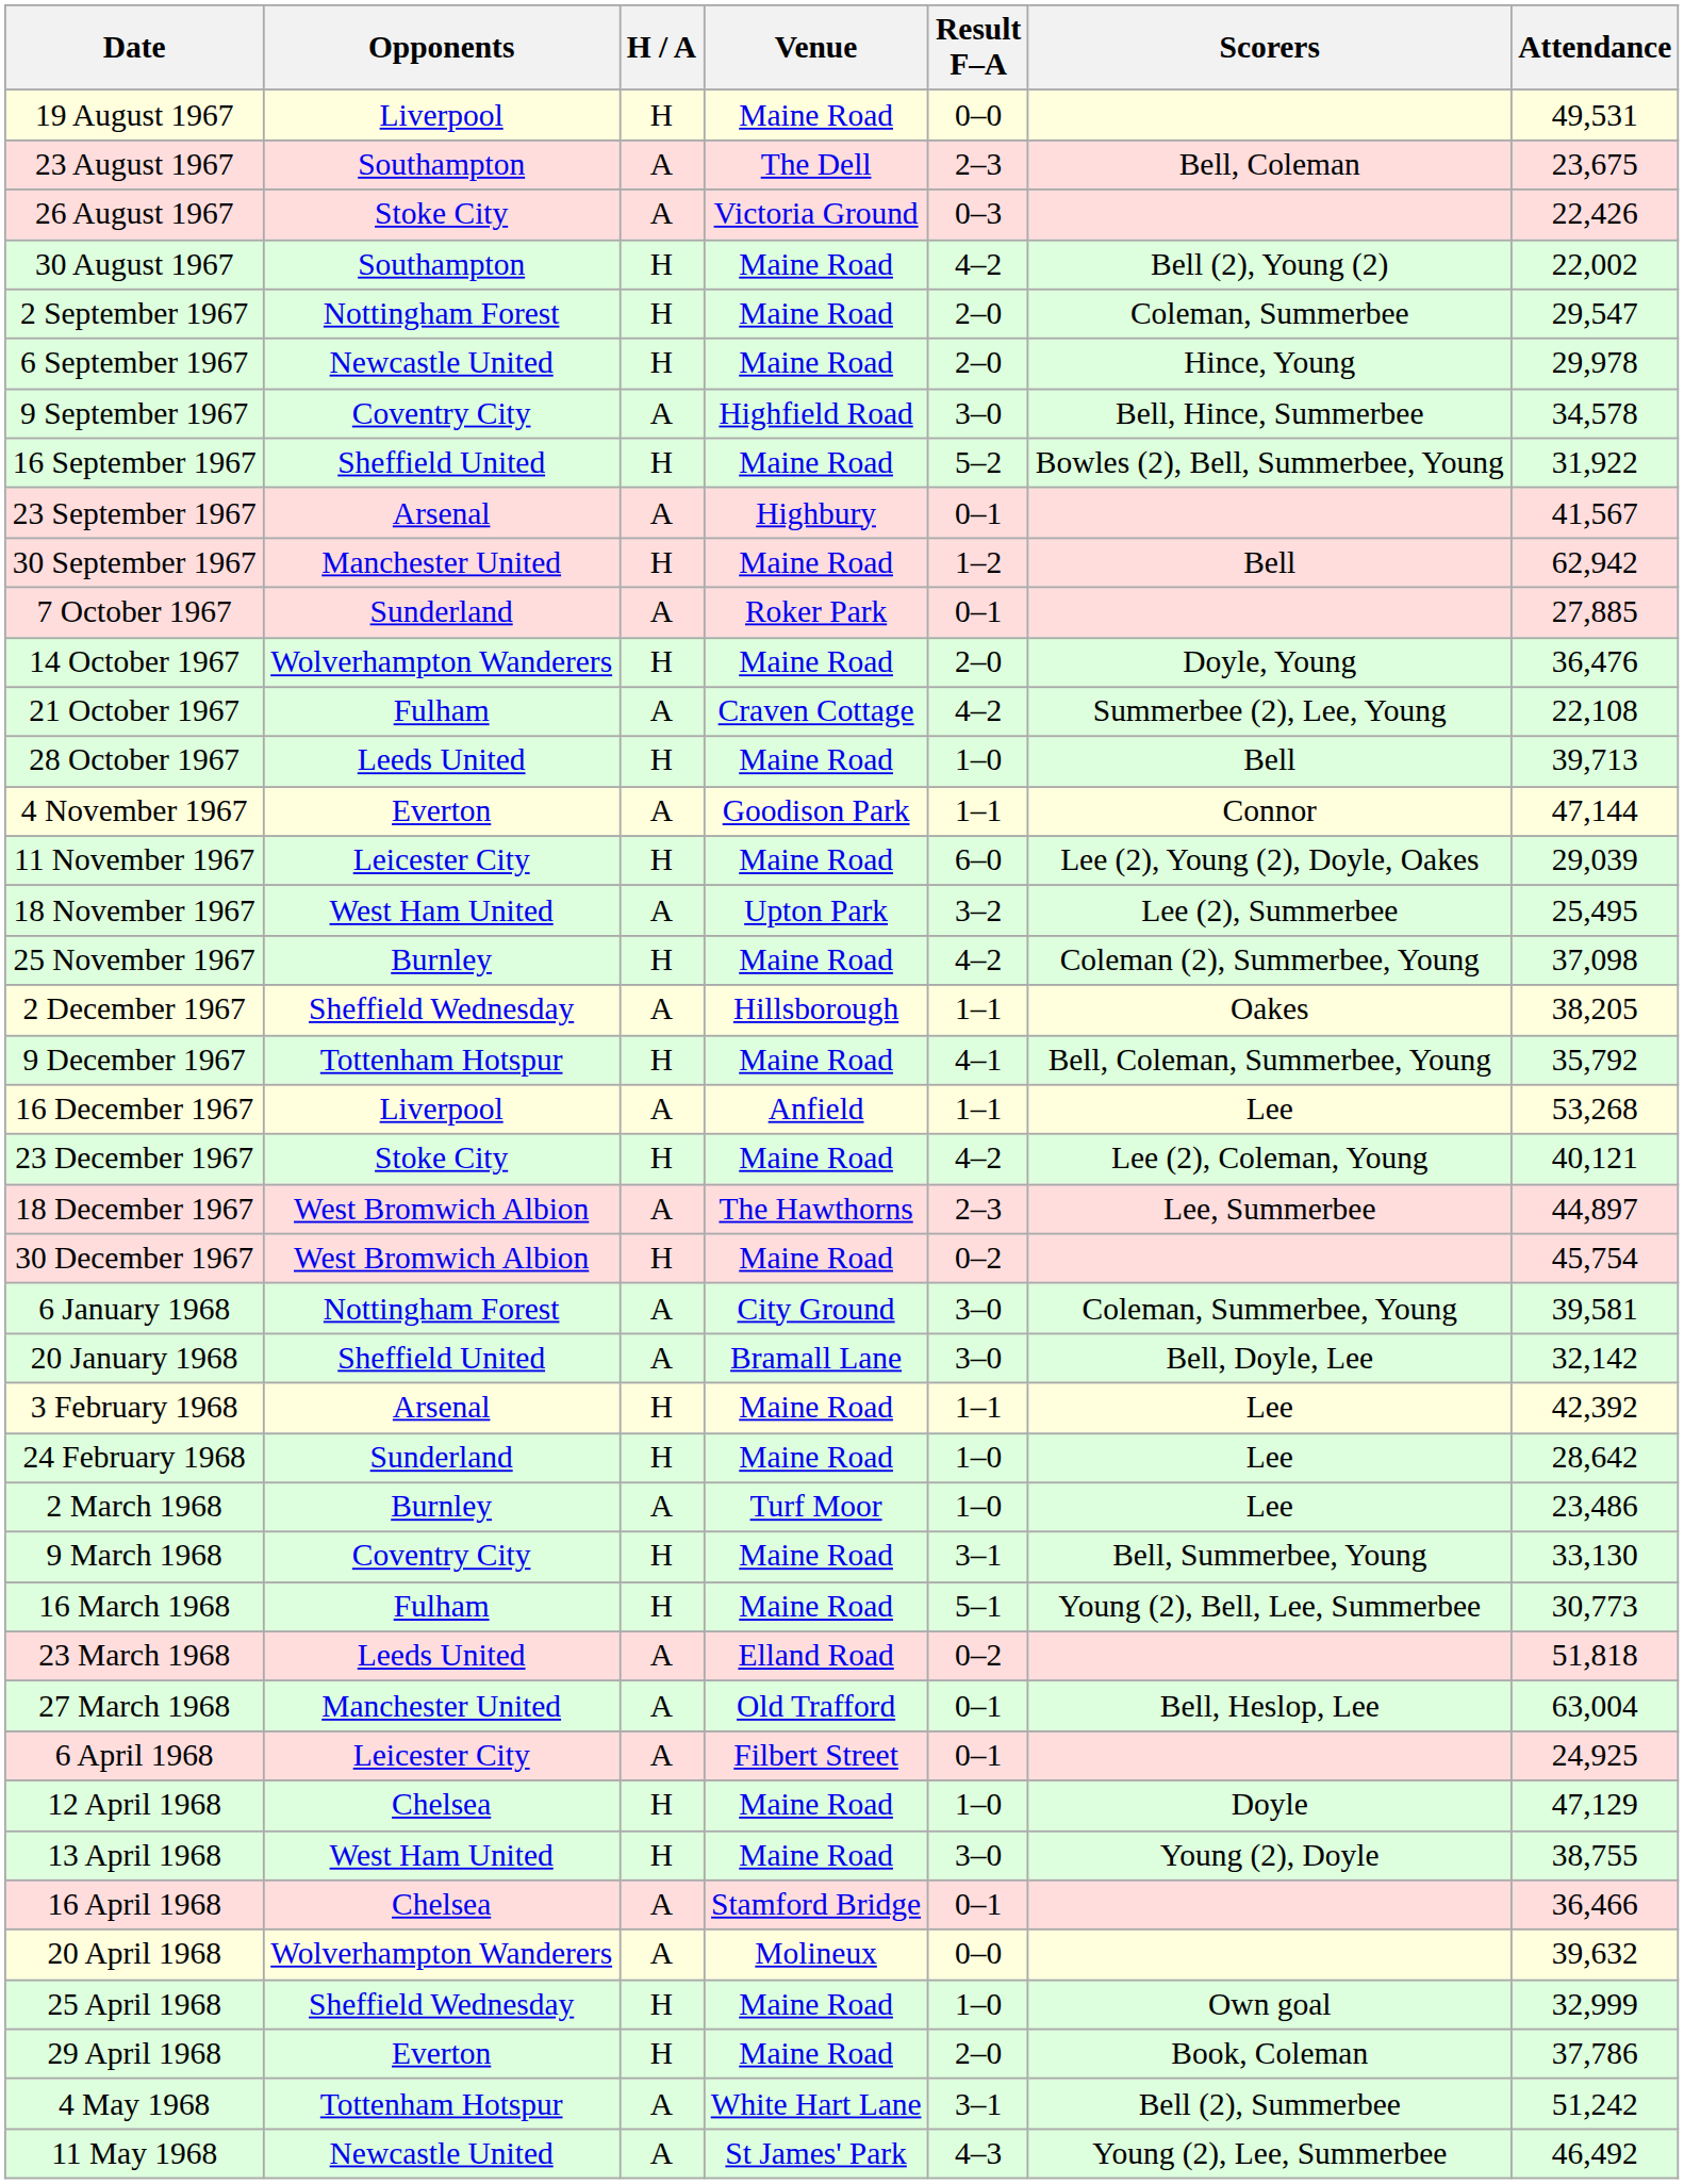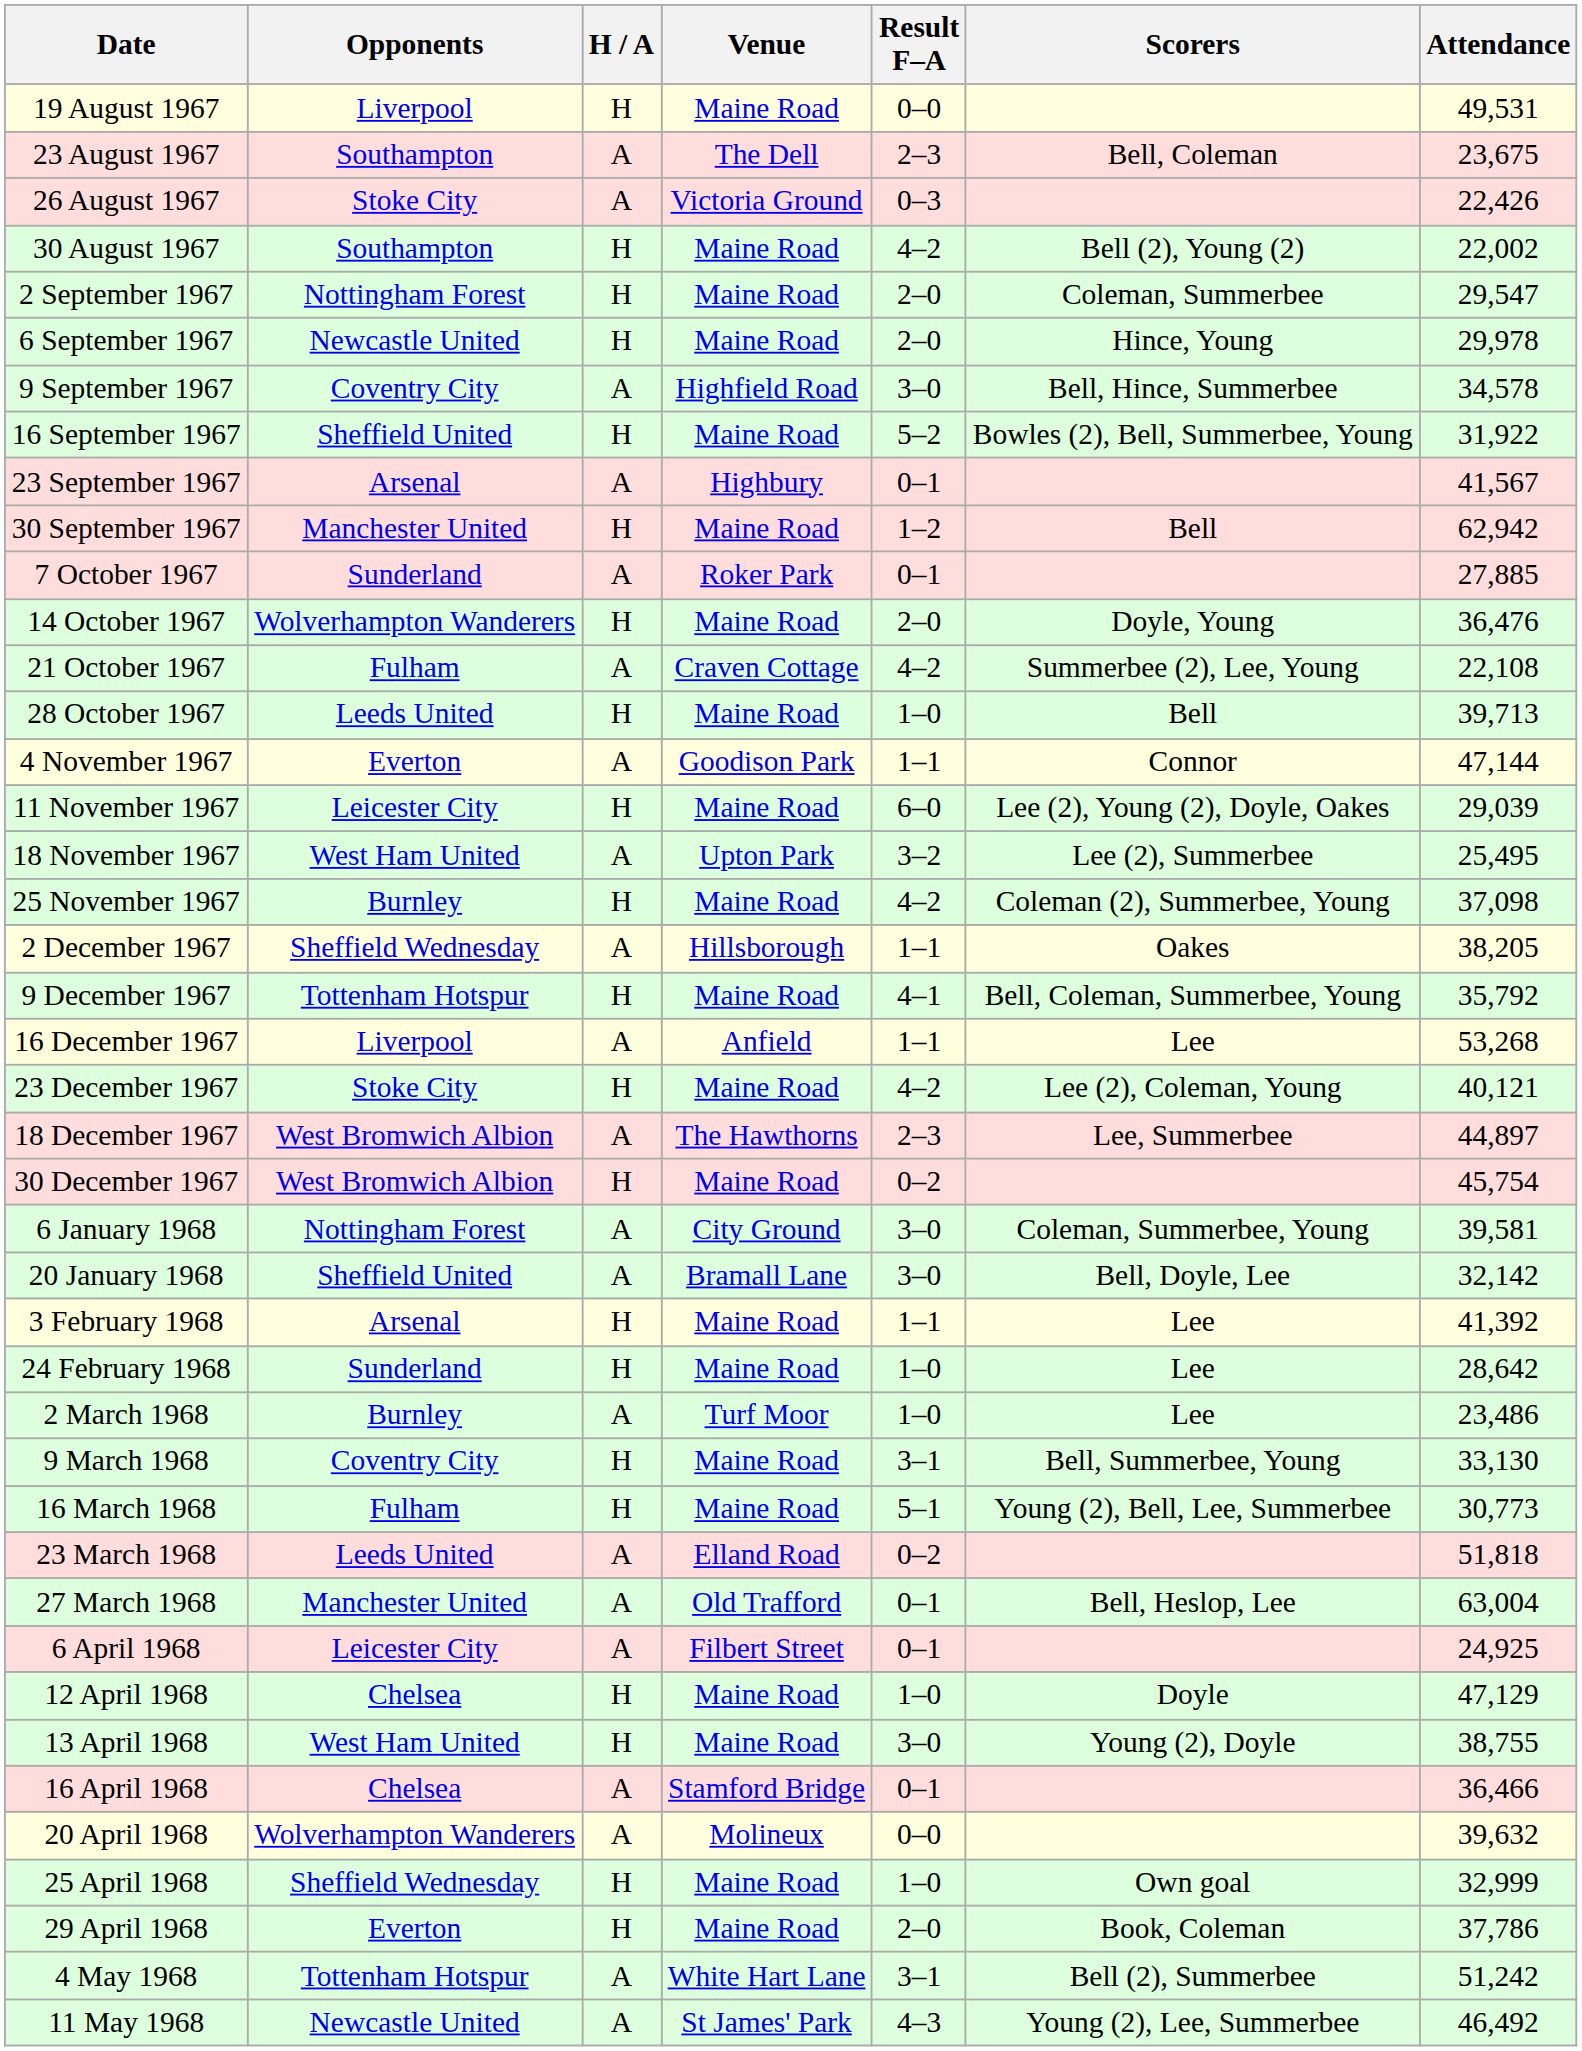 <table class="wikitable" style="text-align:center">
 <tr>
 <th>Date</th>
 <th>Opponents</th>
 <th>H / A</th>
 <th>Venue</th>
 <th>Result<br>F–A</th>
 <th>Scorers</th>
 <th>Attendance</th>
 </tr>
 <tr bgcolor="#ffffdd">
 <td>19 August 1967</td>
 <td><a href='#'>Liverpool</a></td>
 <td>H</td>
 <td><a href='#'>Maine Road</a></td>
 <td>0–0</td>
 <td></td>
 <td>49,531</td>
 </tr>
 <tr bgcolor="#ffdddd">
 <td>23 August 1967</td>
 <td><a href='#'>Southampton</a></td>
 <td>A</td>
 <td><a href='#'>The Dell</a></td>
 <td>2–3</td>
 <td>Bell, Coleman</td>
 <td>23,675</td>
 </tr>
 <tr bgcolor="#ffdddd">
 <td>26 August 1967</td>
 <td><a href='#'>Stoke City</a></td>
 <td>A</td>
 <td><a href='#'>Victoria Ground</a></td>
 <td>0–3</td>
 <td></td>
 <td>22,426</td>
 </tr>
 <tr bgcolor="#ddffdd">
 <td>30 August 1967</td>
 <td><a href='#'>Southampton</a></td>
 <td>H</td>
 <td><a href='#'>Maine Road</a></td>
 <td>4–2</td>
 <td>Bell (2), Young (2)</td>
 <td>22,002</td>
 </tr>
 <tr bgcolor="#ddffdd">
 <td>2 September 1967</td>
 <td><a href='#'>Nottingham Forest</a></td>
 <td>H</td>
 <td><a href='#'>Maine Road</a></td>
 <td>2–0</td>
 <td>Coleman, Summerbee</td>
 <td>29,547</td>
 </tr>
 <tr bgcolor="#ddffdd">
 <td>6 September 1967</td>
 <td><a href='#'>Newcastle United</a></td>
 <td>H</td>
 <td><a href='#'>Maine Road</a></td>
 <td>2–0</td>
 <td>Hince, Young</td>
 <td>29,978</td>
 </tr>
 <tr bgcolor="#ddffdd">
 <td>9 September 1967</td>
 <td><a href='#'>Coventry City</a></td>
 <td>A</td>
 <td><a href='#'>Highfield Road</a></td>
 <td>3–0</td>
 <td>Bell, Hince, Summerbee</td>
 <td>34,578</td>
 </tr>
 <tr bgcolor="#ddffdd">
 <td>16 September 1967</td>
 <td><a href='#'>Sheffield United</a></td>
 <td>H</td>
 <td><a href='#'>Maine Road</a></td>
 <td>5–2</td>
 <td>Bowles (2), Bell, Summerbee, Young</td>
 <td>31,922</td>
 </tr>
 <tr bgcolor="#ffdddd">
 <td>23 September 1967</td>
 <td><a href='#'>Arsenal</a></td>
 <td>A</td>
 <td><a href='#'>Highbury</a></td>
 <td>0–1</td>
 <td></td>
 <td>41,567</td>
 </tr>
 <tr bgcolor="#ffdddd">
 <td>30 September 1967</td>
 <td><a href='#'>Manchester United</a></td>
 <td>H</td>
 <td><a href='#'>Maine Road</a></td>
 <td>1–2</td>
 <td>Bell</td>
 <td>62,942</td>
 </tr>
 <tr bgcolor="#ffdddd">
 <td>7 October 1967</td>
 <td><a href='#'>Sunderland</a></td>
 <td>A</td>
 <td><a href='#'>Roker Park</a></td>
 <td>0–1</td>
 <td></td>
 <td>27,885</td>
 </tr>
 <tr bgcolor="#ddffdd">
 <td>14 October 1967</td>
 <td><a href='#'>Wolverhampton Wanderers</a></td>
 <td>H</td>
 <td><a href='#'>Maine Road</a></td>
 <td>2–0</td>
 <td>Doyle, Young</td>
 <td>36,476</td>
 </tr>
 <tr bgcolor="#ddffdd">
 <td>21 October 1967</td>
 <td><a href='#'>Fulham</a></td>
 <td>A</td>
 <td><a href='#'>Craven Cottage</a></td>
 <td>4–2</td>
 <td>Summerbee (2), Lee, Young</td>
 <td>22,108</td>
 </tr>
 <tr bgcolor="#ddffdd">
 <td>28 October 1967</td>
 <td><a href='#'>Leeds United</a></td>
 <td>H</td>
 <td><a href='#'>Maine Road</a></td>
 <td>1–0</td>
 <td>Bell</td>
 <td>39,713</td>
 </tr>
 <tr bgcolor="#ffffdd">
 <td>4 November 1967</td>
 <td><a href='#'>Everton</a></td>
 <td>A</td>
 <td><a href='#'>Goodison Park</a></td>
 <td>1–1</td>
 <td>Connor</td>
 <td>47,144</td>
 </tr>
 <tr bgcolor="#ddffdd">
 <td>11 November 1967</td>
 <td><a href='#'>Leicester City</a></td>
 <td>H</td>
 <td><a href='#'>Maine Road</a></td>
 <td>6–0</td>
 <td>Lee (2), Young (2), Doyle, Oakes</td>
 <td>29,039</td>
 </tr>
 <tr bgcolor="#ddffdd">
 <td>18 November 1967</td>
 <td><a href='#'>West Ham United</a></td>
 <td>A</td>
 <td><a href='#'>Upton Park</a></td>
 <td>3–2</td>
 <td>Lee (2), Summerbee</td>
 <td>25,495</td>
 </tr>
 <tr bgcolor="#ddffdd">
 <td>25 November 1967</td>
 <td><a href='#'>Burnley</a></td>
 <td>H</td>
 <td><a href='#'>Maine Road</a></td>
 <td>4–2</td>
 <td>Coleman (2), Summerbee, Young</td>
 <td>37,098</td>
 </tr>
 <tr bgcolor="#ffffdd">
 <td>2 December 1967</td>
 <td><a href='#'>Sheffield Wednesday</a></td>
 <td>A</td>
 <td><a href='#'>Hillsborough</a></td>
 <td>1–1</td>
 <td>Oakes</td>
 <td>38,205</td>
 </tr>
 <tr bgcolor="#ddffdd">
 <td>9 December 1967</td>
 <td><a href='#'>Tottenham Hotspur</a></td>
 <td>H</td>
 <td><a href='#'>Maine Road</a></td>
 <td>4–1</td>
 <td>Bell, Coleman, Summerbee, Young</td>
 <td>35,792</td>
 </tr>
 <tr bgcolor="#ffffdd">
 <td>16 December 1967</td>
 <td><a href='#'>Liverpool</a></td>
 <td>A</td>
 <td><a href='#'>Anfield</a></td>
 <td>1–1</td>
 <td>Lee</td>
 <td>53,268</td>
 </tr>
 <tr bgcolor="#ddffdd">
 <td>23 December 1967</td>
 <td><a href='#'>Stoke City</a></td>
 <td>H</td>
 <td><a href='#'>Maine Road</a></td>
 <td>4–2</td>
 <td>Lee (2), Coleman, Young</td>
 <td>40,121</td>
 </tr>
 <tr bgcolor="#ffdddd">
 <td>18 December 1967</td>
 <td><a href='#'>West Bromwich Albion</a></td>
 <td>A</td>
 <td><a href='#'>The Hawthorns</a></td>
 <td>2–3</td>
 <td>Lee, Summerbee</td>
 <td>44,897</td>
 </tr>
 <tr bgcolor="#ffdddd">
 <td>30 December 1967</td>
 <td><a href='#'>West Bromwich Albion</a></td>
 <td>H</td>
 <td><a href='#'>Maine Road</a></td>
 <td>0–2</td>
 <td></td>
 <td>45,754</td>
 </tr>
 <tr bgcolor="#ddffdd">
 <td>6 January 1968</td>
 <td><a href='#'>Nottingham Forest</a></td>
 <td>A</td>
 <td><a href='#'>City Ground</a></td>
 <td>3–0</td>
 <td>Coleman, Summerbee, Young</td>
 <td>39,581</td>
 </tr>
 <tr bgcolor="#ddffdd">
 <td>20 January 1968</td>
 <td><a href='#'>Sheffield United</a></td>
 <td>A</td>
 <td><a href='#'>Bramall Lane</a></td>
 <td>3–0</td>
 <td>Bell, Doyle, Lee</td>
 <td>32,142</td>
 </tr>
 <tr bgcolor="#ffffdd">
 <td>3 February 1968</td>
 <td><a href='#'>Arsenal</a></td>
 <td>H</td>
 <td><a href='#'>Maine Road</a></td>
 <td>1–1</td>
 <td>Lee</td>
-<td>42,392</td>
+<td>41,392</td>
 </tr>
 <tr bgcolor="#ddffdd">
 <td>24 February 1968</td>
 <td><a href='#'>Sunderland</a></td>
 <td>H</td>
 <td><a href='#'>Maine Road</a></td>
 <td>1–0</td>
 <td>Lee</td>
 <td>28,642</td>
 </tr>
 <tr bgcolor="#ddffdd">
 <td>2 March 1968</td>
 <td><a href='#'>Burnley</a></td>
 <td>A</td>
 <td><a href='#'>Turf Moor</a></td>
 <td>1–0</td>
 <td>Lee</td>
 <td>23,486</td>
 </tr>
 <tr bgcolor="#ddffdd">
 <td>9 March 1968</td>
 <td><a href='#'>Coventry City</a></td>
 <td>H</td>
 <td><a href='#'>Maine Road</a></td>
 <td>3–1</td>
 <td>Bell, Summerbee, Young</td>
 <td>33,130</td>
 </tr>
 <tr bgcolor="#ddffdd">
 <td>16 March 1968</td>
 <td><a href='#'>Fulham</a></td>
 <td>H</td>
 <td><a href='#'>Maine Road</a></td>
 <td>5–1</td>
 <td>Young (2), Bell, Lee, Summerbee</td>
 <td>30,773</td>
 </tr>
 <tr bgcolor="#ffdddd">
 <td>23 March 1968</td>
 <td><a href='#'>Leeds United</a></td>
 <td>A</td>
 <td><a href='#'>Elland Road</a></td>
 <td>0–2</td>
 <td></td>
 <td>51,818</td>
 </tr>
 <tr bgcolor="#ddffdd">
 <td>27 March 1968</td>
 <td><a href='#'>Manchester United</a></td>
 <td>A</td>
 <td><a href='#'>Old Trafford</a></td>
 <td>0–1</td>
 <td>Bell, Heslop, Lee</td>
 <td>63,004</td>
 </tr>
 <tr bgcolor="#ffdddd">
 <td>6 April 1968</td>
 <td><a href='#'>Leicester City</a></td>
 <td>A</td>
 <td><a href='#'>Filbert Street</a></td>
 <td>0–1</td>
 <td></td>
 <td>24,925</td>
 </tr>
 <tr bgcolor="#ddffdd">
 <td>12 April 1968</td>
 <td><a href='#'>Chelsea</a></td>
 <td>H</td>
 <td><a href='#'>Maine Road</a></td>
 <td>1–0</td>
 <td>Doyle</td>
 <td>47,129</td>
 </tr>
 <tr bgcolor="#ddffdd">
 <td>13 April 1968</td>
 <td><a href='#'>West Ham United</a></td>
 <td>H</td>
 <td><a href='#'>Maine Road</a></td>
 <td>3–0</td>
 <td>Young (2), Doyle</td>
 <td>38,755</td>
 </tr>
 <tr bgcolor="#ffdddd">
 <td>16 April 1968</td>
 <td><a href='#'>Chelsea</a></td>
 <td>A</td>
 <td><a href='#'>Stamford Bridge</a></td>
 <td>0–1</td>
 <td></td>
 <td>36,466</td>
 </tr>
 <tr bgcolor="#ffffdd">
 <td>20 April 1968</td>
 <td><a href='#'>Wolverhampton Wanderers</a></td>
 <td>A</td>
 <td><a href='#'>Molineux</a></td>
 <td>0–0</td>
 <td></td>
 <td>39,632</td>
 </tr>
 <tr bgcolor="#ddffdd">
 <td>25 April 1968</td>
 <td><a href='#'>Sheffield Wednesday</a></td>
 <td>H</td>
 <td><a href='#'>Maine Road</a></td>
 <td>1–0</td>
 <td>Own goal</td>
 <td>32,999</td>
 </tr>
 <tr bgcolor="#ddffdd">
 <td>29 April 1968</td>
 <td><a href='#'>Everton</a></td>
 <td>H</td>
 <td><a href='#'>Maine Road</a></td>
 <td>2–0</td>
 <td>Book, Coleman</td>
 <td>37,786</td>
 </tr>
 <tr bgcolor="#ddffdd">
 <td>4 May 1968</td>
 <td><a href='#'>Tottenham Hotspur</a></td>
 <td>A</td>
 <td><a href='#'>White Hart Lane</a></td>
 <td>3–1</td>
 <td>Bell (2), Summerbee</td>
 <td>51,242</td>
 </tr>
 <tr bgcolor="#ddffdd">
 <td>11 May 1968</td>
 <td><a href='#'>Newcastle United</a></td>
 <td>A</td>
 <td><a href='#'>St James' Park</a></td>
 <td>4–3</td>
 <td>Young (2), Lee, Summerbee</td>
 <td>46,492</td>
 </tr>
 </table>
